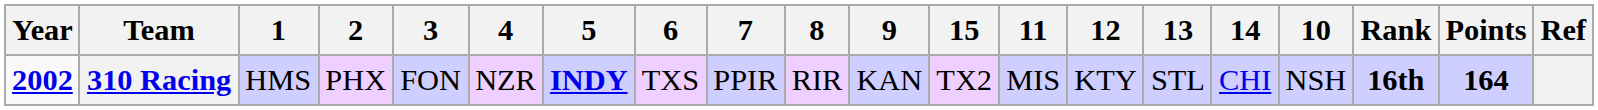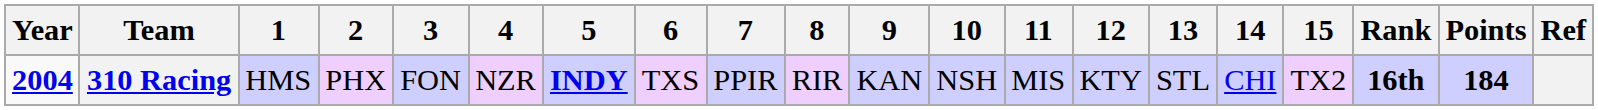 <table class="wikitable" style="text-align:center; font-size:95%">
 <tr>
 <th>Year</th>
 <th>Team</th>
 <th>1</th>
 <th>2</th>
 <th>3</th>
 <th>4</th>
 <th>5</th>
 <th>6</th>
 <th>7</th>
 <th>8</th>
 <th>9</th>
-<th>15</th>
+<th>10</th>
 <th>11</th>
 <th>12</th>
 <th>13</th>
 <th>14</th>
-<th>10</th>
+<th>15</th>
 <th>Rank</th>
 <th>Points</th>
 <th>Ref</th>
 </tr>
 <tr>
-<td><strong><a href='#'>2002</a></strong></td>
+<td><strong><a href='#'>2004</a></strong></td>
 <th><a href='#'>310 Racing</a></th>
 <td style="background:#CFCFFF;">HMS<br></td>
 <td style="background:#EFCFFF;">PHX<br></td>
 <td style="background:#CFCFFF;">FON<br></td>
 <td style="background:#EFCFFF;">NZR<br></td>
 <td style="background:#CFCFFF;"><strong><a href='#'>INDY</a><br></strong></td>
 <td style="background:#EFCFFF;">TXS<br></td>
 <td style="background:#CFCFFF;">PPIR<br></td>
 <td style="background:#EFCFFF;">RIR<br></td>
 <td style="background:#CFCFFF;">KAN<br></td>
-<td style="background:#EFCFFF;">TX2<br></td>
+<td style="background:#CFCFFF;">NSH<br></td>
 <td style="background:#CFCFFF;">MIS<br></td>
 <td style="background:#CFCFFF;">KTY<br></td>
 <td style="background:#CFCFFF;">STL<br></td>
 <td style="background:#CFCFFF;"><a href='#'>CHI</a><br></td>
-<td style="background:#CFCFFF;">NSH<br></td>
+<td style="background:#EFCFFF;">TX2<br></td>
 <td style="background:#CFCFFF;"><strong>16th</strong></td>
-<td style="background:#CFCFFF;"><strong>164</strong></td>
+<td style="background:#CFCFFF;"><strong>184</strong></td>
 <th></th>
 </tr>
 </table>
